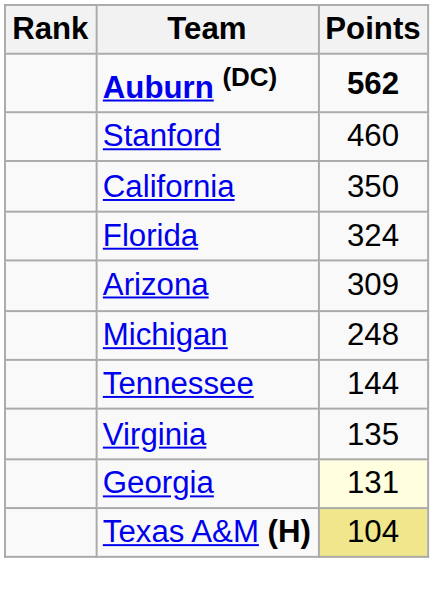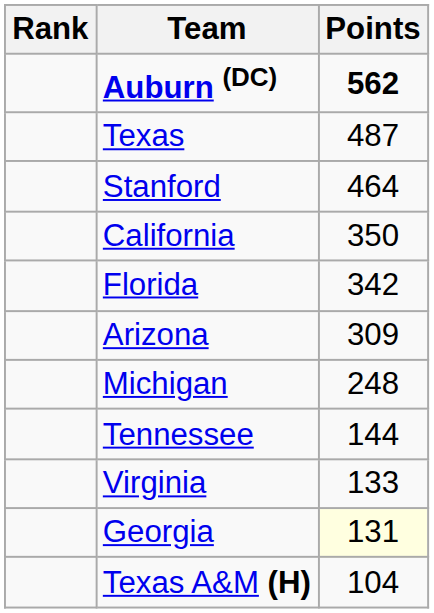 <table class="wikitable sortable" style="text-align:center">
 <tr>
 <th>Rank</th>
 <th>Team</th>
 <th>Points</th>
 </tr>
 <tr>
 <td></td>
 <td align=left><strong><a href='#'>Auburn</a></strong> <sup><strong>(DC)</strong></sup></td>
 <td><strong>562</strong></td>
 </tr>
 <tr>
 <td></td>
+<td align=left><a href='#'>Texas</a></td>
+<td>487</td>
+</tr>
+<tr>
+<td></td>
 <td align=left><a href='#'>Stanford</a></td>
-<td>460</td>
+<td>464</td>
 </tr>
 <tr>
 <td></td>
 <td align=left><a href='#'>California</a></td>
 <td>350</td>
 </tr>
 <tr>
 <td></td>
 <td align=left><a href='#'>Florida</a></td>
-<td>324</td>
+<td>342</td>
 </tr>
 <tr>
 <td></td>
 <td align=left><a href='#'>Arizona</a></td>
 <td>309</td>
 </tr>
 <tr>
 <td></td>
 <td align=left><a href='#'>Michigan</a></td>
 <td>248</td>
 </tr>
 <tr>
 <td></td>
 <td align=left><a href='#'>Tennessee</a></td>
 <td>144</td>
 </tr>
 <tr>
 <td></td>
 <td align=left><a href='#'>Virginia</a></td>
-<td>135</td>
+<td>133</td>
 </tr>
 <tr>
 <td></td>
 <td align=left><a href='#'>Georgia</a></td>
 <td style="background: lightyellow;">131</td>
 </tr>
 <tr>
 <td></td>
 <td align=left><a href='#'>Texas A&M</a> <strong>(H)</strong></td>
-<td style="background: khaki;">104</td>
+<td>104</td>
 </tr>
 </table>
